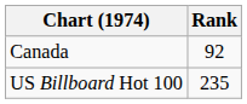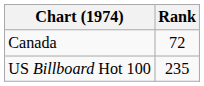 <table class="wikitable">
 <tr>
 <th align="left">Chart (1974)</th>
 <th style="text-align:center;">Rank</th>
 </tr>
 <tr>
 <td>Canada</td>
-<td style="text-align:center;">92</td>
+<td style="text-align:center;">72</td>
 </tr>
 <tr>
 <td>US <em>Billboard</em> Hot 100</td>
 <td style="text-align:center;">235</td>
 </tr>
 </table>
